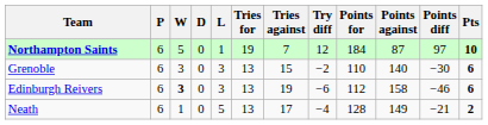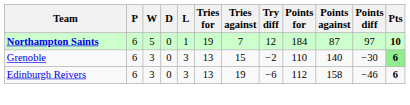 <table class="wikitable" style="text-align:center">
 <tr>
 <th width="200">Team</th>
 <th width="20">P</th>
 <th width="20">W</th>
 <th width="20">D</th>
 <th width="20">L</th>
 <th width="20">Tries for</th>
 <th width="20">Tries against</th>
 <th width="30">Try diff</th>
 <th width="20">Points for</th>
 <th width="20">Points against</th>
 <th width="25">Points diff</th>
 <th width="20">Pts</th>
 </tr>
 <tr bgcolor="#ccffcc">
 <td align="left"> <strong><a href='#'>Northampton Saints</a></strong></td>
 <td>6</td>
 <td>5</td>
 <td>0</td>
 <td>1</td>
 <td>19</td>
 <td>7</td>
 <td>12</td>
 <td>184</td>
 <td>87</td>
 <td>97</td>
 <td><strong>10</strong></td>
 </tr>
 <tr>
 <td align="left"> <a href='#'>Grenoble</a></td>
 <td>6</td>
 <td>3</td>
 <td>0</td>
 <td>3</td>
 <td>13</td>
 <td>15</td>
 <td>−2</td>
 <td>110</td>
 <td>140</td>
 <td>−30</td>
-<td><strong>6</strong></td>
+<td style="background: lightgreen;"><strong>6</strong></td>
 </tr>
 <tr>
 <td align="left"> <a href='#'>Edinburgh Reivers</a></td>
 <td>6</td>
-<td><strong>3</strong></td>
+<td>3</td>
 <td>0</td>
 <td>3</td>
 <td>13</td>
 <td>19</td>
 <td>−6</td>
 <td>112</td>
 <td>158</td>
 <td>−46</td>
 <td><strong>6</strong></td>
 </tr>
-<tr>
-<td align="left"> <a href='#'>Neath</a></td>
-<td>6</td>
-<td>1</td>
-<td>0</td>
-<td>5</td>
-<td>13</td>
-<td>17</td>
-<td>−4</td>
-<td>128</td>
-<td>149</td>
-<td>−21</td>
-<td><strong>2</strong></td>
-</tr>
 </table>
